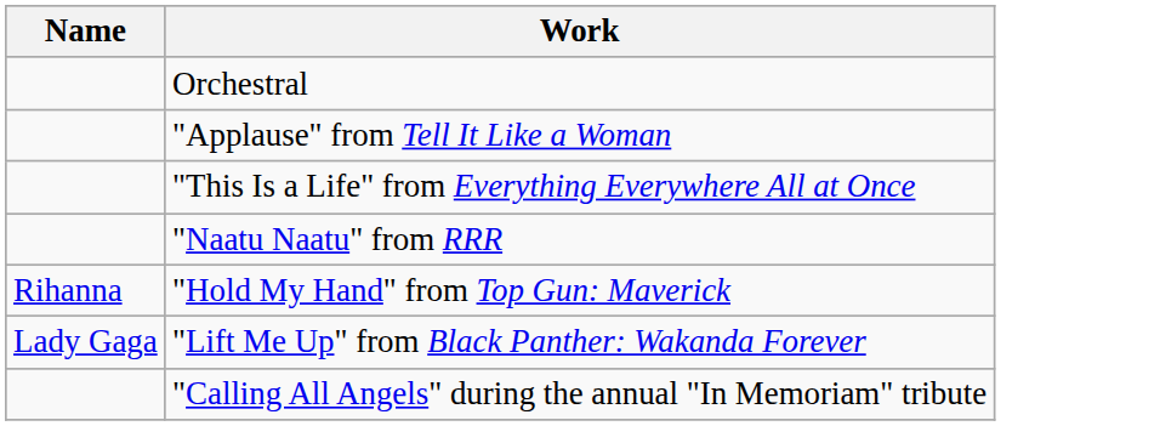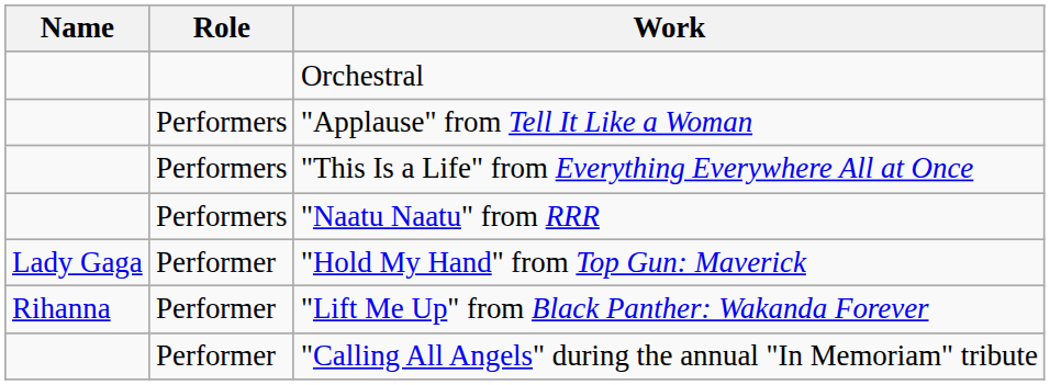 <table class="wikitable plainrowheaders sortable">
 <tr>
 <th scope="col">Name</th>
+<th scope="col">Role</th>
 <th scope="col">Work</th>
 </tr>
 <tr>
 <td scope="row"></td>
+<td></td>
 <td>Orchestral</td>
 </tr>
 <tr>
 <td scope="row"></td>
+<td>Performers</td>
 <td>"Applause" from <em><a href='#'>Tell It Like a Woman</a></em></td>
 </tr>
 <tr>
 <td scope="row"></td>
+<td>Performers</td>
 <td>"This Is a Life" from <em><a href='#'>Everything Everywhere All at Once</a></em></td>
 </tr>
 <tr>
 <td scope="row"></td>
+<td>Performers</td>
 <td>"<a href='#'>Naatu Naatu</a>" from <em><a href='#'>RRR</a></em></td>
 </tr>
 <tr>
-<td scope="row"><a href='#'>Rihanna</a></td>
+<td scope="row"><a href='#'>Lady Gaga</a></td>
+<td>Performer</td>
 <td>"<a href='#'>Hold My Hand</a>" from <em><a href='#'>Top Gun: Maverick</a></em></td>
 </tr>
 <tr>
-<td scope="row"><a href='#'>Lady Gaga</a></td>
+<td scope="row"><a href='#'>Rihanna</a></td>
+<td>Performer</td>
 <td>"<a href='#'>Lift Me Up</a>" from <em><a href='#'>Black Panther: Wakanda Forever</a></em></td>
 </tr>
 <tr>
 <td scope="row"></td>
+<td>Performer</td>
 <td>"<a href='#'>Calling All Angels</a>" during the annual "In Memoriam" tribute</td>
 </tr>
 </table>
